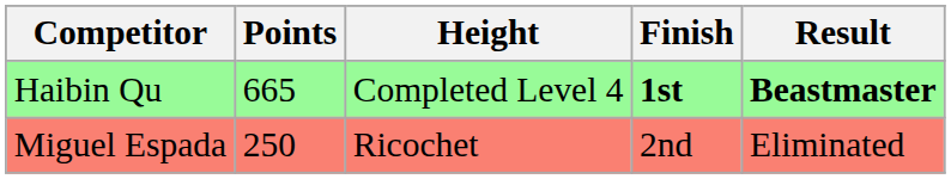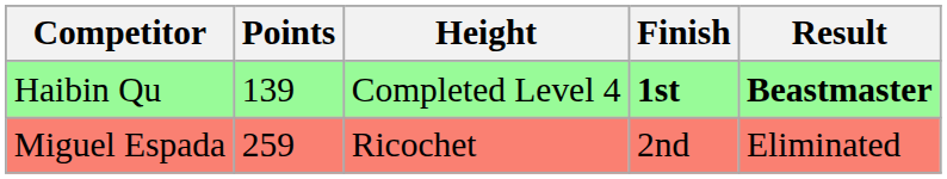 <table class="wikitable sortable">
 <tr>
 <th>Competitor</th>
 <th>Points</th>
 <th>Height</th>
 <th>Finish</th>
 <th>Result</th>
 </tr>
 <tr style="background-color:#98fb98">
 <td> Haibin Qu</td>
-<td>665</td>
+<td>139</td>
 <td>Completed Level 4</td>
 <td><strong>1st</strong></td>
 <td><strong>Beastmaster</strong></td>
 </tr>
 <tr style="background-color:#fa8072">
 <td> Miguel Espada</td>
-<td>250</td>
+<td>259</td>
 <td>Ricochet</td>
 <td>2nd</td>
 <td>Eliminated</td>
 </tr>
 </table>
